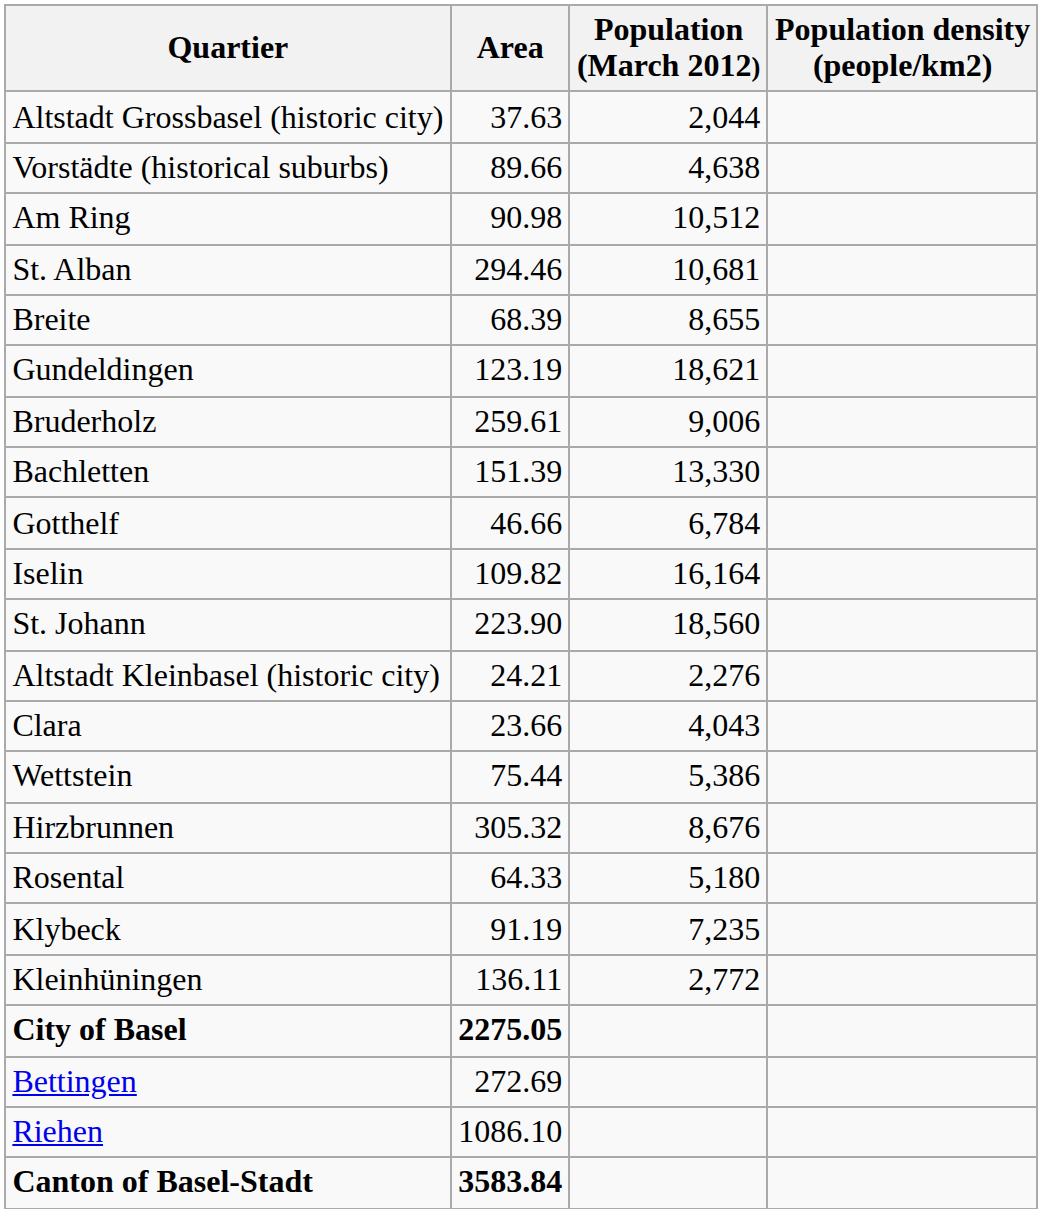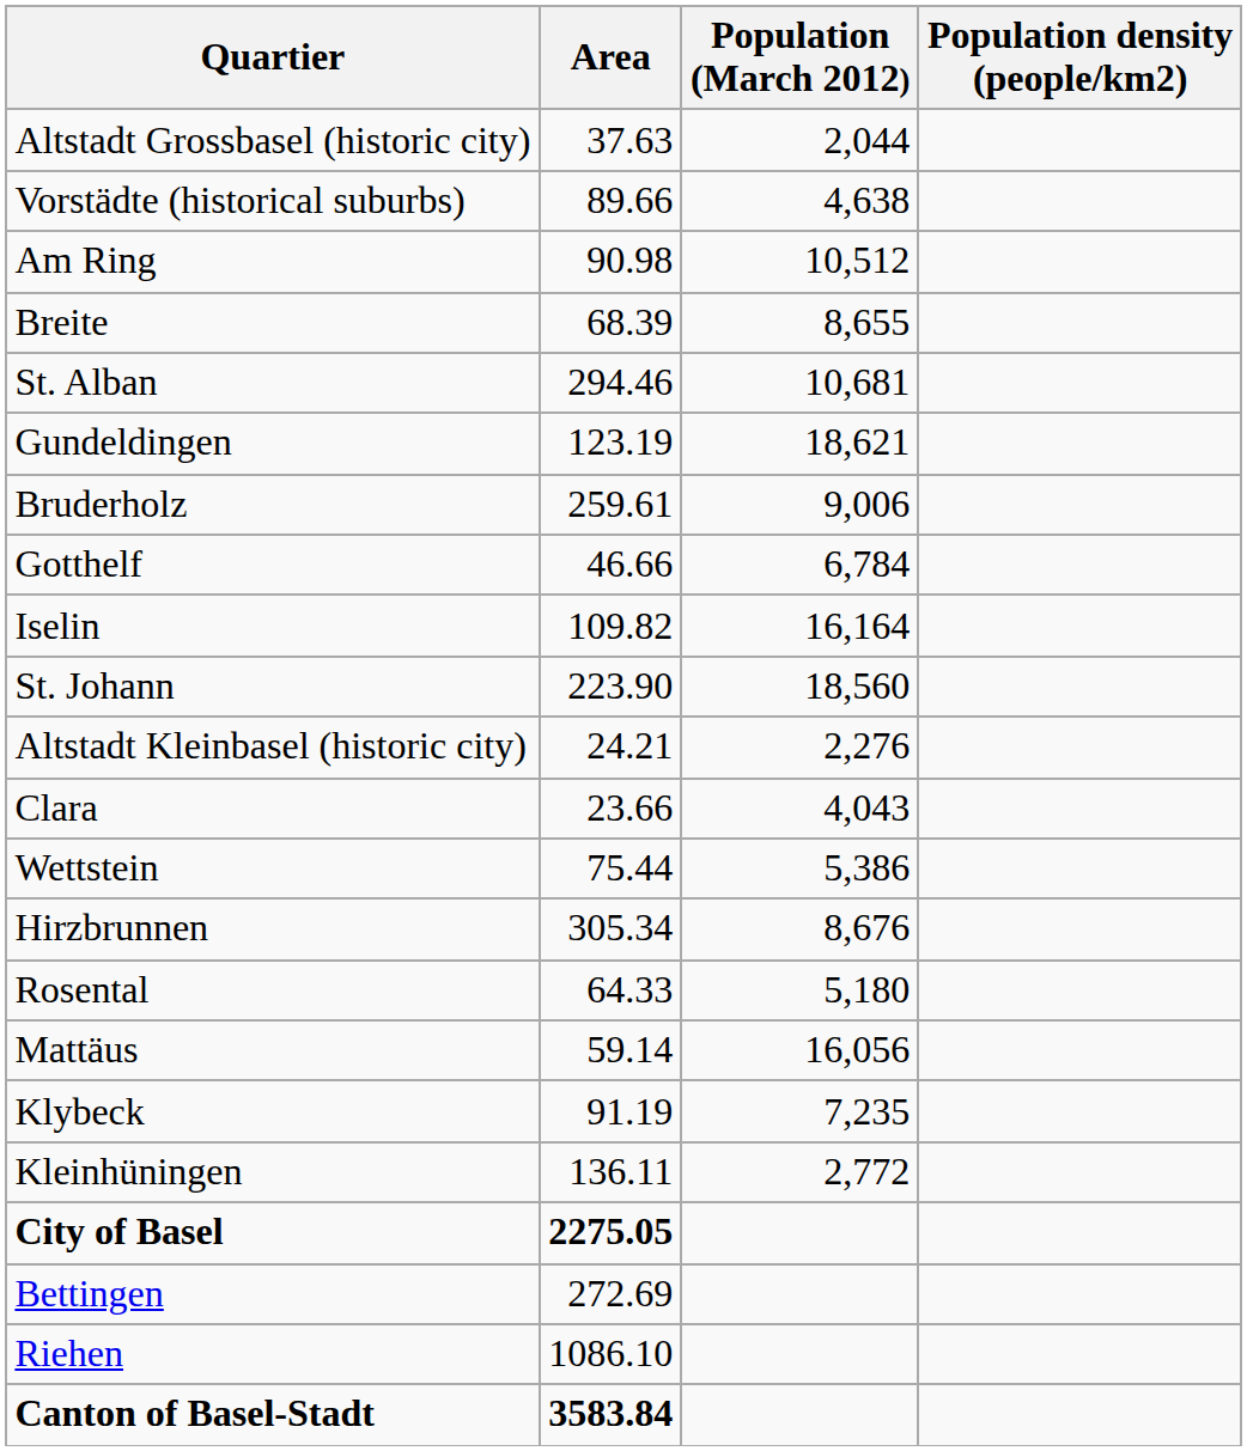 <table class="wikitable collapsible autocollapse sortable">
 <tr>
 <th>Quartier</th>
 <th>Area</th>
 <th>Population <br>(March 2012<small>)</small></th>
 <th>Population density <br>(people/km2)</th>
 </tr>
 <tr>
 <td>Altstadt Grossbasel (historic city)</td>
 <td style="text-align:right;">37.63</td>
 <td style="text-align:right;">2,044</td>
 <td style="text-align:right;"></td>
 </tr>
 <tr>
 <td>Vorstädte (historical suburbs)</td>
 <td style="text-align:right;">89.66</td>
 <td style="text-align:right;">4,638</td>
 <td style="text-align:right;"></td>
 </tr>
 <tr>
 <td>Am Ring</td>
 <td style="text-align:right;">90.98</td>
 <td style="text-align:right;">10,512</td>
 <td style="text-align:right;"></td>
 </tr>
 <tr>
+<td>Breite</td>
+<td style="text-align:right;">68.39</td>
+<td style="text-align:right;">8,655</td>
+<td style="text-align:right;"></td>
+</tr>
+<tr>
 <td>St. Alban</td>
 <td style="text-align:right;">294.46</td>
 <td style="text-align:right;">10,681</td>
-<td style="text-align:right;"></td>
-</tr>
-<tr>
-<td>Breite</td>
-<td style="text-align:right;">68.39</td>
-<td style="text-align:right;">8,655</td>
 <td style="text-align:right;"></td>
 </tr>
 <tr>
 <td>Gundeldingen</td>
 <td style="text-align:right;">123.19</td>
 <td style="text-align:right;">18,621</td>
 <td style="text-align:right;"></td>
 </tr>
 <tr>
 <td>Bruderholz</td>
 <td style="text-align:right;">259.61</td>
 <td style="text-align:right;">9,006</td>
-<td style="text-align:right;"></td>
-</tr>
-<tr>
-<td>Bachletten</td>
-<td style="text-align:right;">151.39</td>
-<td style="text-align:right;">13,330</td>
 <td style="text-align:right;"></td>
 </tr>
 <tr>
 <td>Gotthelf</td>
 <td style="text-align:right;">46.66</td>
 <td style="text-align:right;">6,784</td>
 <td style="text-align:right;"></td>
 </tr>
 <tr>
 <td>Iselin</td>
 <td style="text-align:right;">109.82</td>
 <td style="text-align:right;">16,164</td>
 <td style="text-align:right;"></td>
 </tr>
 <tr>
 <td>St. Johann</td>
 <td style="text-align:right;">223.90</td>
 <td style="text-align:right;">18,560</td>
 <td style="text-align:right;"></td>
 </tr>
 <tr>
 <td>Altstadt Kleinbasel (historic city)</td>
 <td style="text-align:right;">24.21</td>
 <td style="text-align:right;">2,276</td>
 <td style="text-align:right;"></td>
 </tr>
 <tr>
 <td>Clara</td>
 <td style="text-align:right;">23.66</td>
 <td style="text-align:right;">4,043</td>
 <td style="text-align:right;"></td>
 </tr>
 <tr>
 <td>Wettstein</td>
 <td style="text-align:right;">75.44</td>
 <td style="text-align:right;">5,386</td>
 <td style="text-align:right;"></td>
 </tr>
 <tr>
 <td>Hirzbrunnen</td>
-<td style="text-align:right;">305.32</td>
+<td style="text-align:right;">305.34</td>
 <td style="text-align:right;">8,676</td>
 <td style="text-align:right;"></td>
 </tr>
 <tr>
 <td>Rosental</td>
 <td style="text-align:right;">64.33</td>
 <td style="text-align:right;">5,180</td>
+<td style="text-align:right;"></td>
+</tr>
+<tr>
+<td>Mattäus</td>
+<td style="text-align:right;">59.14</td>
+<td style="text-align:right;">16,056</td>
 <td style="text-align:right;"></td>
 </tr>
 <tr>
 <td>Klybeck</td>
 <td style="text-align:right;">91.19</td>
 <td style="text-align:right;">7,235</td>
 <td style="text-align:right;"></td>
 </tr>
 <tr>
 <td>Kleinhüningen</td>
 <td style="text-align:right;">136.11</td>
 <td style="text-align:right;">2,772</td>
 <td style="text-align:right;"></td>
 </tr>
 <tr>
 <td><strong>City of Basel</strong></td>
 <td style="text-align:right;"><strong>2275.05</strong></td>
 <td style="text-align:right;"><small></small></td>
 <td style="text-align:right;"></td>
 </tr>
 <tr>
 <td><a href='#'>Bettingen</a></td>
 <td style="text-align:right;">272.69</td>
 <td style="text-align:right;"><small></small></td>
 <td style="text-align:right;"></td>
 </tr>
 <tr>
 <td><a href='#'>Riehen</a></td>
 <td style="text-align:right;">1086.10</td>
 <td style="text-align:right;"><small></small></td>
 <td style="text-align:right;"></td>
 </tr>
 <tr>
 <td><strong>Canton of Basel-Stadt</strong></td>
 <td style="text-align:right;"><strong>3583.84</strong></td>
 <td style="text-align:right;"><small></small></td>
 <td style="text-align:right;"></td>
 </tr>
 </table>
